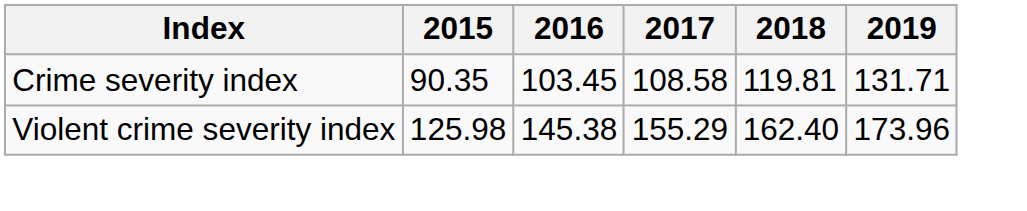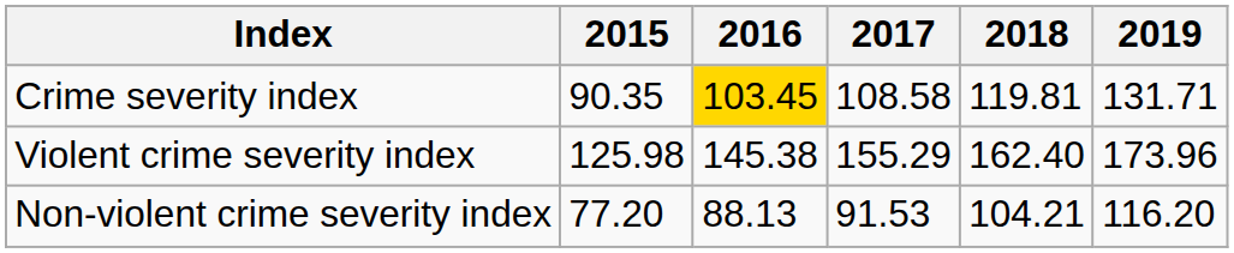 <table class="wikitable mw-collapsible mw-collapsed">
 <tr>
 <th>Index</th>
 <th>2015</th>
 <th>2016</th>
 <th>2017</th>
 <th>2018</th>
 <th>2019</th>
 </tr>
 <tr>
 <td>Crime severity index</td>
 <td>90.35</td>
-<td>103.45</td>
+<td style="background: gold;">103.45</td>
 <td>108.58</td>
 <td>119.81</td>
 <td>131.71</td>
 </tr>
 <tr>
 <td>Violent crime severity index</td>
 <td>125.98</td>
 <td>145.38</td>
 <td>155.29</td>
 <td>162.40</td>
 <td>173.96</td>
 </tr>
+<tr>
+<td>Non-violent crime severity index</td>
+<td>77.20</td>
+<td>88.13</td>
+<td>91.53</td>
+<td>104.21</td>
+<td>116.20</td>
+</tr>
 </table>
